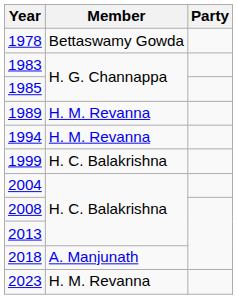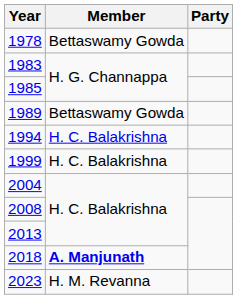 <table class="wikitable sortable">
 <tr>
 <th>Year</th>
 <th>Member</th>
 <th colspan=2>Party</th>
 </tr>
 <tr>
 <td><a href='#'>1978</a></td>
 <td>Bettaswamy Gowda</td>
 <td></td>
 </tr>
 <tr>
 <td><a href='#'>1983</a></td>
 <td rowspan="2">H. G. Channappa</td>
 <td></td>
 </tr>
 <tr>
 <td><a href='#'>1985</a></td>
 <td></td>
 </tr>
 <tr>
 <td><a href='#'>1989</a></td>
-<td><a href='#'>H. M. Revanna</a></td>
+<td>Bettaswamy Gowda</td>
 <td></td>
 </tr>
 <tr>
 <td><a href='#'>1994</a></td>
-<td><a href='#'>H. M. Revanna</a></td>
+<td><a href='#'>H. C. Balakrishna</a></td>
 <td></td>
 </tr>
 <tr>
 <td><a href='#'>1999</a></td>
 <td>H. C. Balakrishna</td>
 <td></td>
 </tr>
 <tr>
 <td><a href='#'>2004</a></td>
 <td rowspan=3>H. C. Balakrishna</td>
 <td></td>
 </tr>
 <tr>
 <td><a href='#'>2008</a></td>
 </tr>
 <tr>
 <td><a href='#'>2013</a></td>
 </tr>
 <tr>
 <td><a href='#'>2018</a></td>
-<td><a href='#'>A. Manjunath</a></td>
+<td><strong><a href='#'>A. Manjunath</a></strong></td>
 </tr>
 <tr>
 <td><a href='#'>2023</a></td>
 <td>H. M. Revanna</td>
 <td></td>
 </tr>
 </table>
